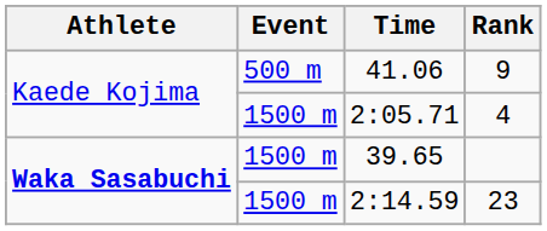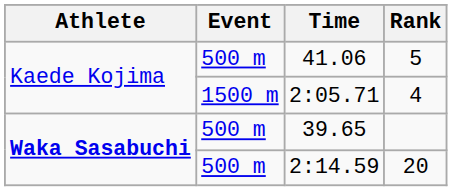 <table class="wikitable" style="font-size:90%">
 <tr>
 <th>Athlete</th>
 <th>Event</th>
 <th>Time</th>
 <th>Rank</th>
 </tr>
 <tr align=center>
 <td align=left rowspan=2><a href='#'>Kaede Kojima</a></td>
 <td align=left><a href='#'>500 m</a></td>
 <td>41.06</td>
-<td>9</td>
+<td>5</td>
 </tr>
 <tr align=center>
 <td align=left><a href='#'>1500 m</a></td>
 <td>2:05.71</td>
 <td>4</td>
 </tr>
 <tr align=center>
 <td align=left rowspan=2><strong><a href='#'>Waka Sasabuchi</a></strong></td>
-<td align=left><a href='#'>1500 m</a></td>
+<td align=left><a href='#'>500 m</a></td>
 <td>39.65</td>
 <td></td>
 </tr>
 <tr align=center>
-<td align=left><a href='#'>1500 m</a></td>
+<td align=left><a href='#'>500 m</a></td>
 <td>2:14.59</td>
-<td>23</td>
+<td>20</td>
 </tr>
 </table>
